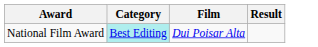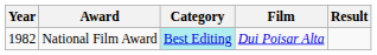 <table class="wikitable" style="font-size: 95%;">
 <tr>
+<th>Year</th>
 <th>Award</th>
 <th>Category</th>
 <th>Film</th>
 <th>Result</th>
 </tr>
 <tr>
+<td>1982</td>
 <td>National Film Award</td>
 <td style="background: paleturquoise;"><a href='#'>Best Editing</a></td>
 <td><em><a href='#'>Dui Poisar Alta</a></em></td>
 <td></td>
 </tr>
 </table>
